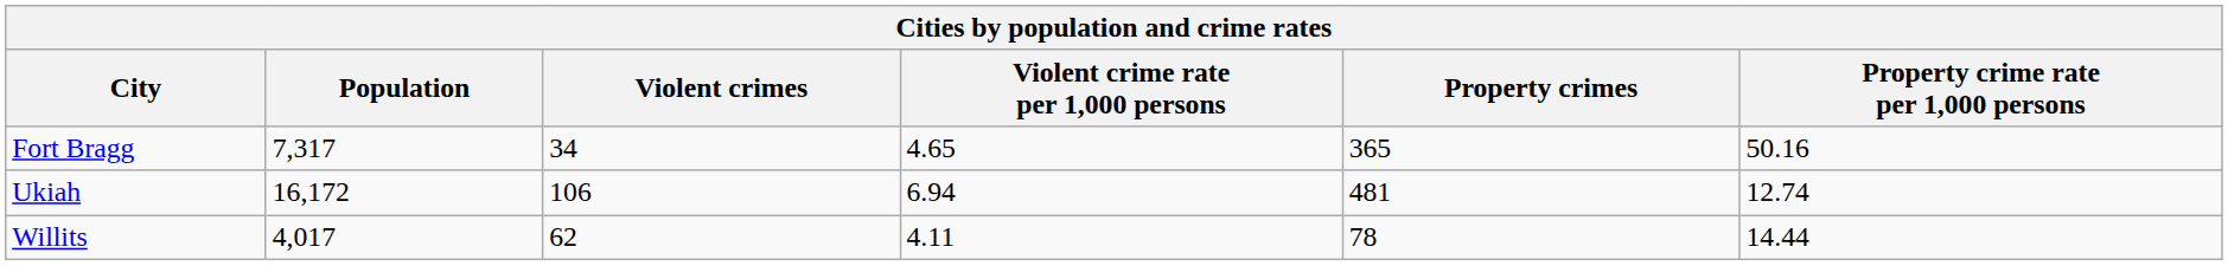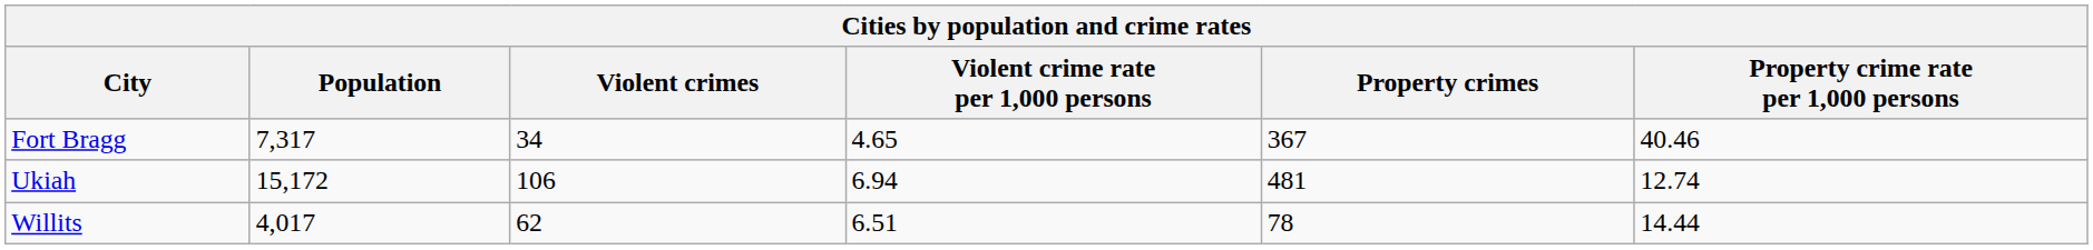 <table class="wikitable collapsible collapsed sortable" style="width: 100%;">
 <tr>
 <th colspan="9">Cities by population and crime rates</th>
 </tr>
 <tr>
 <th>City</th>
 <th data-sort-type="number">Population</th>
 <th data-sort-type="number">Violent crimes</th>
 <th data-sort-type="number">Violent crime rate<br>per 1,000 persons</th>
 <th data-sort-type="number">Property crimes</th>
 <th data-sort-type="number">Property crime rate<br>per 1,000 persons</th>
 </tr>
 <tr>
 <td><a href='#'>Fort Bragg</a></td>
 <td>7,317</td>
 <td>34</td>
 <td>4.65</td>
-<td>365</td>
-<td>50.16</td>
+<td>367</td>
+<td>40.46</td>
 </tr>
 <tr>
 <td><a href='#'>Ukiah</a></td>
-<td>16,172</td>
+<td>15,172</td>
 <td>106</td>
 <td>6.94</td>
 <td>481</td>
 <td>12.74</td>
 </tr>
 <tr>
 <td><a href='#'>Willits</a></td>
 <td>4,017</td>
 <td>62</td>
-<td>4.11</td>
+<td>6.51</td>
 <td>78</td>
 <td>14.44</td>
 </tr>
 </table>
